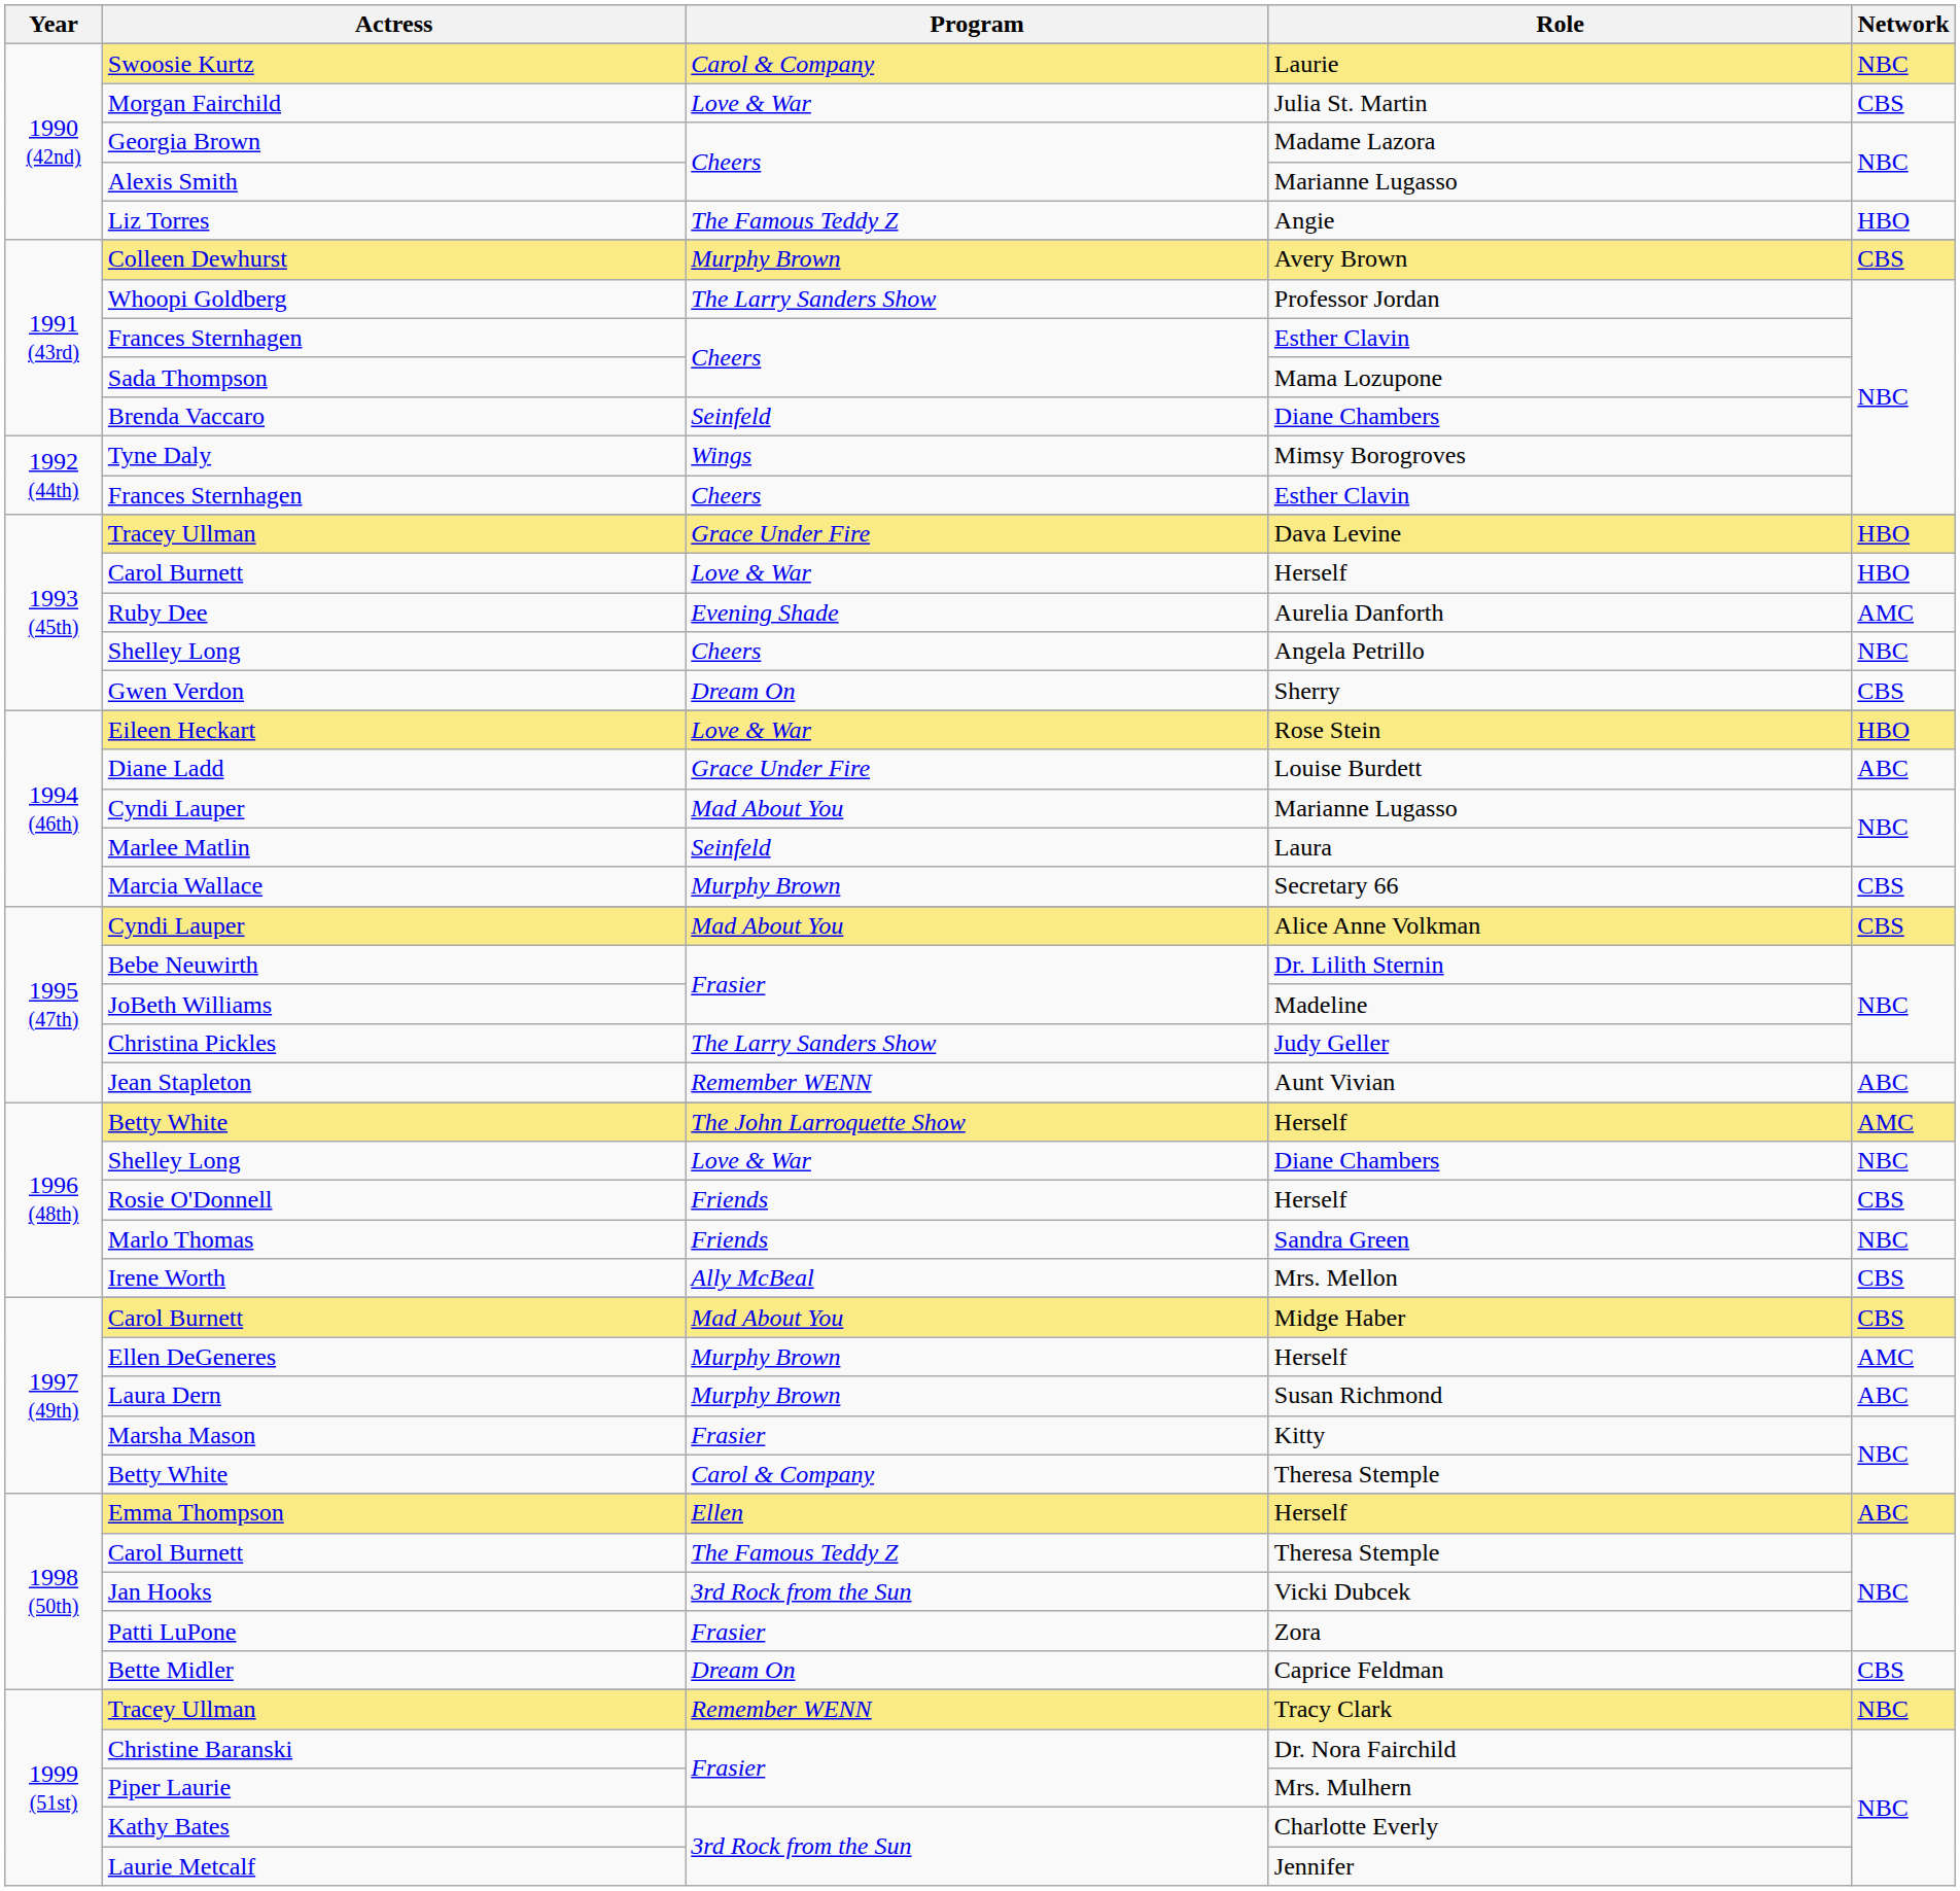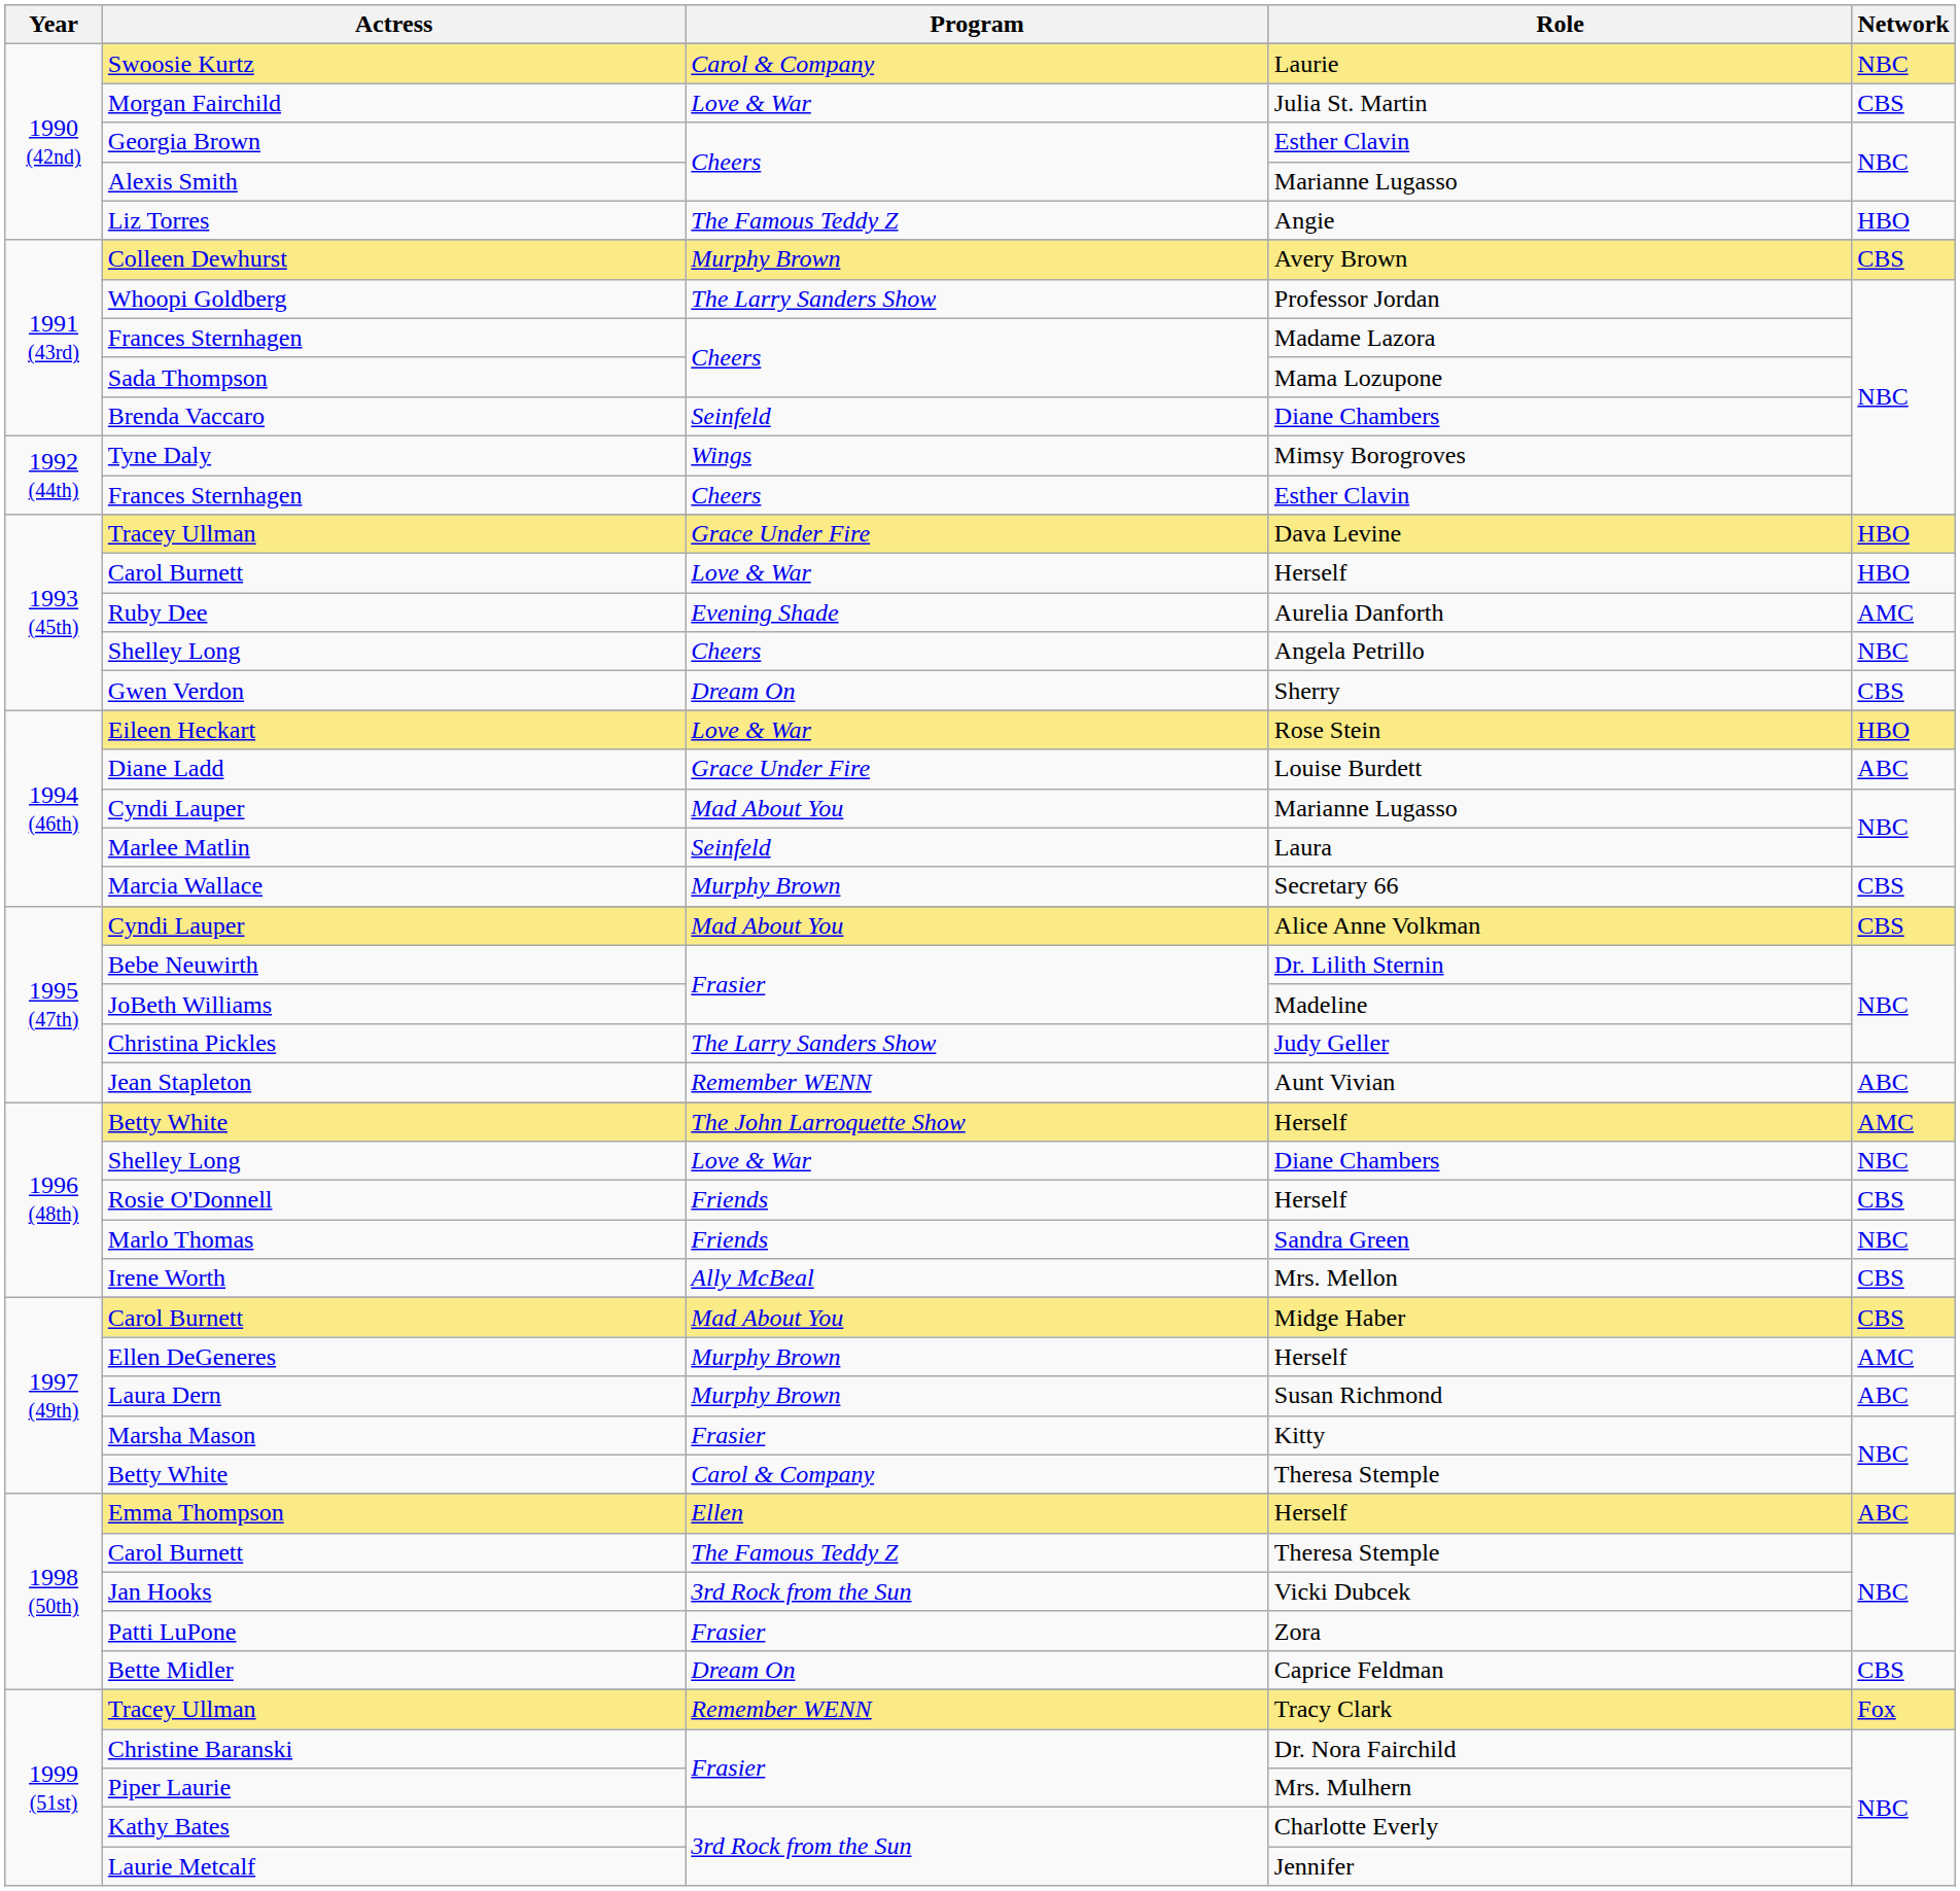 <table class="wikitable" style="width:100%">
 <tr bgcolor="#bebebe">
 <th width="5%">Year</th>
 <th width="30%">Actress</th>
 <th width="30%">Program</th>
 <th width="30%">Role</th>
 <th width="5%">Network</th>
 </tr>
 <tr>
 <td rowspan=6 style="text-align:center"><a href='#'>1990</a><br><small><a href='#'>(42nd)</a></small></td>
 </tr>
 <tr style="background:#FAEB86">
 <td><a href='#'>Swoosie Kurtz</a></td>
 <td><em><a href='#'>Carol & Company</a></em></td>
 <td>Laurie</td>
 <td><a href='#'>NBC</a></td>
 </tr>
 <tr>
 <td><a href='#'>Morgan Fairchild</a></td>
 <td><em><a href='#'>Love & War</a></em></td>
 <td>Julia St. Martin</td>
 <td><a href='#'>CBS</a></td>
 </tr>
 <tr>
 <td><a href='#'>Georgia Brown</a></td>
 <td rowspan="2"><em><a href='#'>Cheers</a></em></td>
-<td>Madame Lazora</td>
+<td><a href='#'>Esther Clavin</a></td>
 <td rowspan="2"><a href='#'>NBC</a></td>
 </tr>
 <tr>
 <td><a href='#'>Alexis Smith</a></td>
 <td>Marianne Lugasso</td>
 </tr>
 <tr>
 <td><a href='#'>Liz Torres</a></td>
 <td><em><a href='#'>The Famous Teddy Z</a></em></td>
 <td>Angie</td>
 <td><a href='#'>HBO</a></td>
 </tr>
 <tr>
 <td rowspan=6 style="text-align:center"><a href='#'>1991</a><br><small><a href='#'>(43rd)</a></small></td>
 </tr>
 <tr style="background:#FAEB86">
 <td><a href='#'>Colleen Dewhurst</a></td>
 <td><em><a href='#'>Murphy Brown</a></em></td>
 <td>Avery Brown</td>
 <td><a href='#'>CBS</a></td>
 </tr>
 <tr>
 <td><a href='#'>Whoopi Goldberg</a></td>
 <td><em><a href='#'>The Larry Sanders Show</a></em></td>
 <td>Professor Jordan</td>
 <td rowspan=6><a href='#'>NBC</a></td>
 </tr>
 <tr>
 <td><a href='#'>Frances Sternhagen</a></td>
 <td rowspan=2><em><a href='#'>Cheers</a></em></td>
-<td><a href='#'>Esther Clavin</a></td>
+<td>Madame Lazora</td>
 </tr>
 <tr>
 <td><a href='#'>Sada Thompson</a></td>
 <td>Mama Lozupone</td>
 </tr>
 <tr>
 <td><a href='#'>Brenda Vaccaro</a></td>
 <td><em><a href='#'>Seinfeld</a></em></td>
 <td><a href='#'>Diane Chambers</a></td>
 </tr>
 <tr>
 <td rowspan="2" style="text-align:center"><a href='#'>1992</a><br><small><a href='#'>(44th)</a></small></td>
 <td><a href='#'>Tyne Daly</a></td>
 <td><em><a href='#'>Wings</a></em></td>
 <td>Mimsy Borogroves</td>
 </tr>
 <tr>
 <td><a href='#'>Frances Sternhagen</a></td>
 <td><em><a href='#'>Cheers</a></em></td>
 <td><a href='#'>Esther Clavin</a></td>
 </tr>
 <tr>
 <td rowspan=6 style="text-align:center"><a href='#'>1993</a><br><small><a href='#'>(45th)</a></small></td>
 </tr>
 <tr style="background:#FAEB86">
 <td><a href='#'>Tracey Ullman</a></td>
 <td><em><a href='#'>Grace Under Fire</a></em></td>
 <td>Dava Levine</td>
 <td><a href='#'>HBO</a></td>
 </tr>
 <tr>
 <td><a href='#'>Carol Burnett</a></td>
 <td><em><a href='#'>Love & War</a></em></td>
 <td>Herself</td>
 <td><a href='#'>HBO</a></td>
 </tr>
 <tr>
 <td><a href='#'>Ruby Dee</a></td>
 <td><em><a href='#'>Evening Shade</a></em></td>
 <td>Aurelia Danforth</td>
 <td><a href='#'>AMC</a></td>
 </tr>
 <tr>
 <td><a href='#'>Shelley Long</a></td>
 <td><em><a href='#'>Cheers</a></em></td>
 <td>Angela Petrillo</td>
 <td><a href='#'>NBC</a></td>
 </tr>
 <tr>
 <td><a href='#'>Gwen Verdon</a></td>
 <td><em><a href='#'>Dream On</a></em></td>
 <td>Sherry</td>
 <td><a href='#'>CBS</a></td>
 </tr>
 <tr>
 <td rowspan=6 style="text-align:center"><a href='#'>1994</a><br><small><a href='#'>(46th)</a></small></td>
 </tr>
 <tr style="background:#FAEB86">
 <td><a href='#'>Eileen Heckart</a></td>
 <td><em><a href='#'>Love & War</a></em></td>
 <td>Rose Stein</td>
 <td><a href='#'>HBO</a></td>
 </tr>
 <tr>
 <td><a href='#'>Diane Ladd</a></td>
 <td><em><a href='#'>Grace Under Fire</a></em></td>
 <td>Louise Burdett</td>
 <td><a href='#'>ABC</a></td>
 </tr>
 <tr>
 <td><a href='#'>Cyndi Lauper</a></td>
 <td><em><a href='#'>Mad About You</a></em></td>
 <td>Marianne Lugasso</td>
 <td rowspan=2><a href='#'>NBC</a></td>
 </tr>
 <tr>
 <td><a href='#'>Marlee Matlin</a></td>
 <td><em><a href='#'>Seinfeld</a></em></td>
 <td>Laura</td>
 </tr>
 <tr>
 <td><a href='#'>Marcia Wallace</a></td>
 <td><em><a href='#'>Murphy Brown</a></em></td>
 <td>Secretary 66</td>
 <td><a href='#'>CBS</a></td>
 </tr>
 <tr>
 <td rowspan=6 style="text-align:center"><a href='#'>1995</a><br><small><a href='#'>(47th)</a></small></td>
 </tr>
 <tr style="background:#FAEB86">
 <td><a href='#'>Cyndi Lauper</a></td>
 <td><em><a href='#'>Mad About You</a></em></td>
 <td>Alice Anne Volkman</td>
 <td><a href='#'>CBS</a></td>
 </tr>
 <tr>
 <td><a href='#'>Bebe Neuwirth</a></td>
 <td rowspan="2"><em><a href='#'>Frasier</a></em></td>
 <td><a href='#'>Dr. Lilith Sternin</a></td>
 <td rowspan="3"><a href='#'>NBC</a></td>
 </tr>
 <tr>
 <td><a href='#'>JoBeth Williams</a></td>
 <td>Madeline</td>
 </tr>
 <tr>
 <td><a href='#'>Christina Pickles</a></td>
 <td><em><a href='#'>The Larry Sanders Show</a></em></td>
 <td><a href='#'>Judy Geller</a></td>
 </tr>
 <tr>
 <td><a href='#'>Jean Stapleton</a></td>
 <td><em><a href='#'>Remember WENN</a></em></td>
 <td>Aunt Vivian</td>
 <td><a href='#'>ABC</a></td>
 </tr>
 <tr>
 <td rowspan=6 style="text-align:center"><a href='#'>1996</a><br><small><a href='#'>(48th)</a></small></td>
 </tr>
 <tr style="background:#FAEB86">
 <td><a href='#'>Betty White</a></td>
 <td><em><a href='#'>The John Larroquette Show</a></em></td>
 <td>Herself</td>
 <td><a href='#'>AMC</a></td>
 </tr>
 <tr>
 <td><a href='#'>Shelley Long</a></td>
 <td><em><a href='#'>Love & War</a></em></td>
 <td><a href='#'>Diane Chambers</a></td>
 <td><a href='#'>NBC</a></td>
 </tr>
 <tr>
 <td><a href='#'>Rosie O'Donnell</a></td>
 <td><em><a href='#'>Friends</a></em></td>
 <td>Herself</td>
 <td><a href='#'>CBS</a></td>
 </tr>
 <tr>
 <td><a href='#'>Marlo Thomas</a></td>
 <td><em><a href='#'>Friends</a></em></td>
 <td><a href='#'>Sandra Green</a></td>
 <td><a href='#'>NBC</a></td>
 </tr>
 <tr>
 <td><a href='#'>Irene Worth</a></td>
 <td><em><a href='#'>Ally McBeal</a></em></td>
 <td>Mrs. Mellon</td>
 <td><a href='#'>CBS</a></td>
 </tr>
 <tr>
 <td rowspan=6 style="text-align:center"><a href='#'>1997</a><br><small><a href='#'>(49th)</a></small></td>
 </tr>
 <tr style="background:#FAEB86">
 <td><a href='#'>Carol Burnett</a></td>
 <td><em><a href='#'>Mad About You</a></em></td>
 <td>Midge Haber</td>
 <td><a href='#'>CBS</a></td>
 </tr>
 <tr>
 <td><a href='#'>Ellen DeGeneres</a></td>
 <td><em><a href='#'>Murphy Brown</a></em></td>
 <td>Herself</td>
 <td><a href='#'>AMC</a></td>
 </tr>
 <tr>
 <td><a href='#'>Laura Dern</a></td>
 <td><em><a href='#'>Murphy Brown</a></em></td>
 <td>Susan Richmond</td>
 <td><a href='#'>ABC</a></td>
 </tr>
 <tr>
 <td><a href='#'>Marsha Mason</a></td>
 <td><em><a href='#'>Frasier</a></em></td>
 <td>Kitty</td>
 <td rowspan=2><a href='#'>NBC</a></td>
 </tr>
 <tr>
 <td><a href='#'>Betty White</a></td>
 <td><em><a href='#'>Carol & Company</a></em></td>
 <td>Theresa Stemple</td>
 </tr>
 <tr>
 <td rowspan=6 style="text-align:center"><a href='#'>1998</a><br><small><a href='#'>(50th)</a></small></td>
 </tr>
 <tr style="background:#FAEB86">
 <td><a href='#'>Emma Thompson</a></td>
 <td><em><a href='#'>Ellen</a></em></td>
 <td>Herself</td>
 <td><a href='#'>ABC</a></td>
 </tr>
 <tr>
 <td><a href='#'>Carol Burnett</a></td>
 <td><em><a href='#'>The Famous Teddy Z</a></em></td>
 <td>Theresa Stemple</td>
 <td rowspan=3><a href='#'>NBC</a></td>
 </tr>
 <tr>
 <td><a href='#'>Jan Hooks</a></td>
 <td><em><a href='#'>3rd Rock from the Sun</a></em></td>
 <td>Vicki Dubcek</td>
 </tr>
 <tr>
 <td><a href='#'>Patti LuPone</a></td>
 <td><em><a href='#'>Frasier</a></em></td>
 <td>Zora</td>
 </tr>
 <tr>
 <td><a href='#'>Bette Midler</a></td>
 <td><em><a href='#'>Dream On</a></em></td>
 <td>Caprice Feldman</td>
 <td><a href='#'>CBS</a></td>
 </tr>
 <tr>
 <td rowspan=6 style="text-align:center"><a href='#'>1999</a><br><small><a href='#'>(51st)</a></small></td>
 </tr>
 <tr style="background:#FAEB86">
 <td><a href='#'>Tracey Ullman</a></td>
 <td><em><a href='#'>Remember WENN</a></em></td>
 <td>Tracy Clark</td>
-<td><a href='#'>NBC</a></td>
+<td><a href='#'>Fox</a></td>
 </tr>
 <tr>
 <td><a href='#'>Christine Baranski</a></td>
 <td rowspan="2"><em><a href='#'>Frasier</a></em></td>
 <td>Dr. Nora Fairchild</td>
 <td rowspan=4><a href='#'>NBC</a></td>
 </tr>
 <tr>
 <td><a href='#'>Piper Laurie</a></td>
 <td>Mrs. Mulhern</td>
 </tr>
 <tr>
 <td><a href='#'>Kathy Bates</a></td>
 <td rowspan="2"><em><a href='#'>3rd Rock from the Sun</a></em></td>
 <td>Charlotte Everly</td>
 </tr>
 <tr>
 <td><a href='#'>Laurie Metcalf</a></td>
 <td>Jennifer</td>
 </tr>
 </table>
